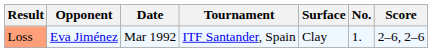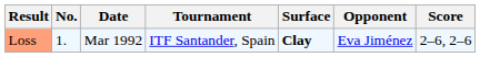 <table class="sortable wikitable" style=font-size:97%>
 <tr>
 <th>Result</th>
-<th>Opponent</th>
+<th>No.</th>
 <th>Date</th>
 <th>Tournament</th>
 <th>Surface</th>
-<th>No.</th>
+<th>Opponent</th>
 <th>Score</th>
 </tr>
 <tr bgcolor="#f0f8ff">
 <td style="background:#ffa07a;">Loss</td>
-<td> <a href='#'>Eva Jiménez</a></td>
+<td>1.</td>
 <td>Mar 1992</td>
 <td><a href='#'>ITF Santander</a>, Spain</td>
-<td>Clay</td>
-<td>1.</td>
+<td><strong>Clay</strong></td>
+<td> <a href='#'>Eva Jiménez</a></td>
 <td>2–6, 2–6</td>
 </tr>
 </table>
